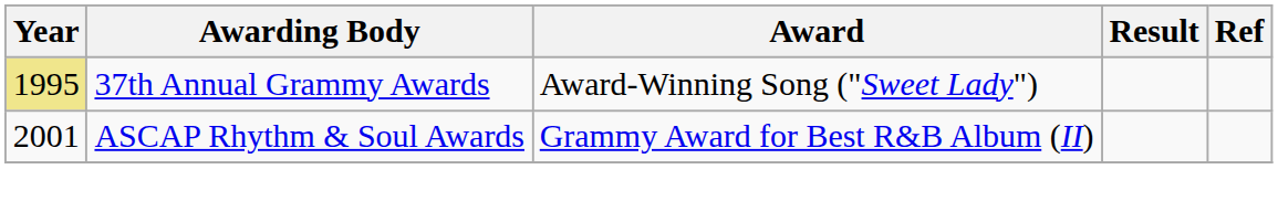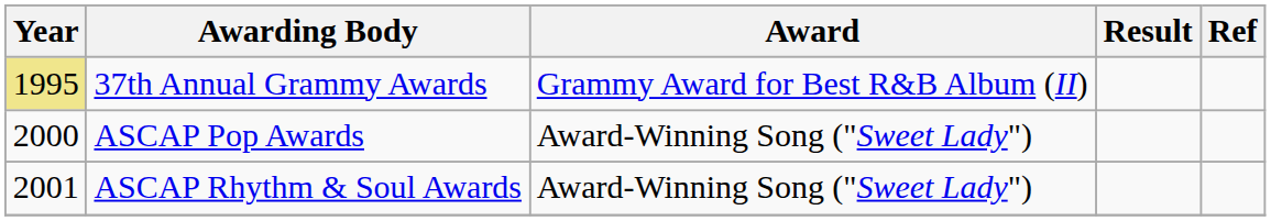 <table class="wikitable">
 <tr style="background:#ccc; text-align:center;">
 <th scope="col">Year</th>
 <th scope="col">Awarding Body</th>
 <th scope="col">Award</th>
 <th scope="col">Result</th>
 <th>Ref</th>
 </tr>
 <tr>
 <td style="background: khaki;">1995</td>
 <td><a href='#'>37th Annual Grammy Awards</a></td>
+<td><a href='#'>Grammy Award for Best R&B Album</a> (<em><a href='#'>II</a></em>)</td>
+<td></td>
+<td style="text-align:center;"></td>
+</tr>
+<tr>
+<td>2000</td>
+<td><a href='#'>ASCAP Pop Awards</a></td>
 <td>Award-Winning Song ("<a href='#'><em>Sweet Lady</em></a>")</td>
 <td></td>
 <td style="text-align:center;"></td>
 </tr>
 <tr>
 <td>2001</td>
 <td><a href='#'>ASCAP Rhythm & Soul Awards</a></td>
-<td><a href='#'>Grammy Award for Best R&B Album</a> (<em><a href='#'>II</a></em>)</td>
+<td>Award-Winning Song ("<a href='#'><em>Sweet Lady</em></a>")</td>
 <td></td>
 <td style="text-align:center;"></td>
 </tr>
 <tr>
 </tr>
 </table>
